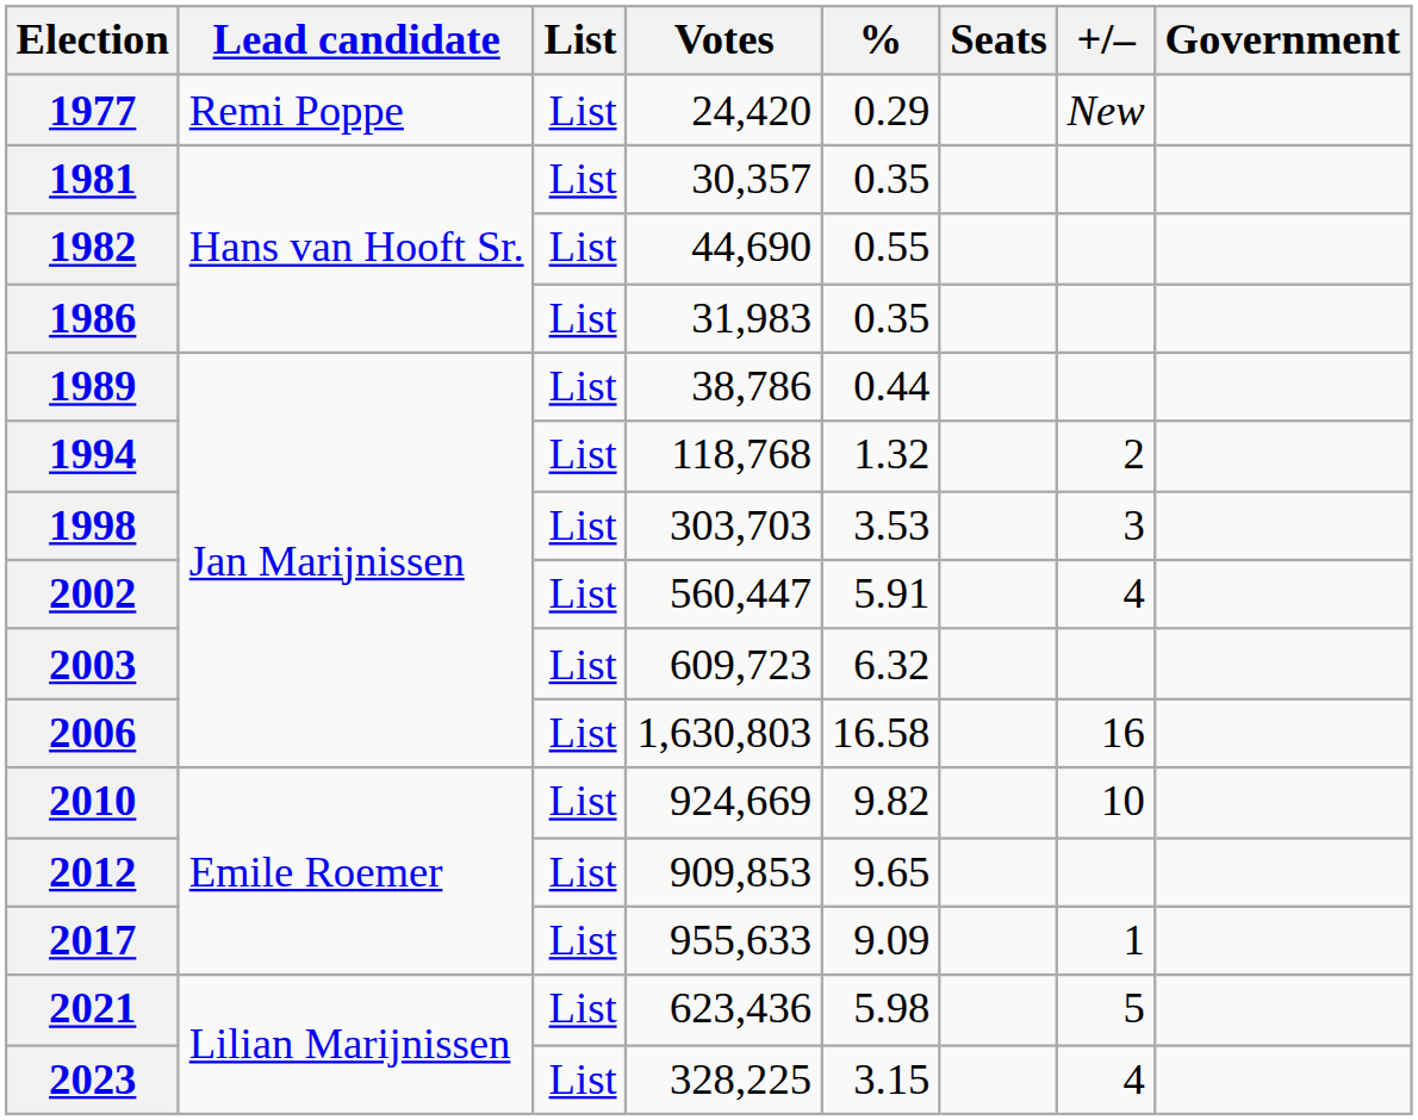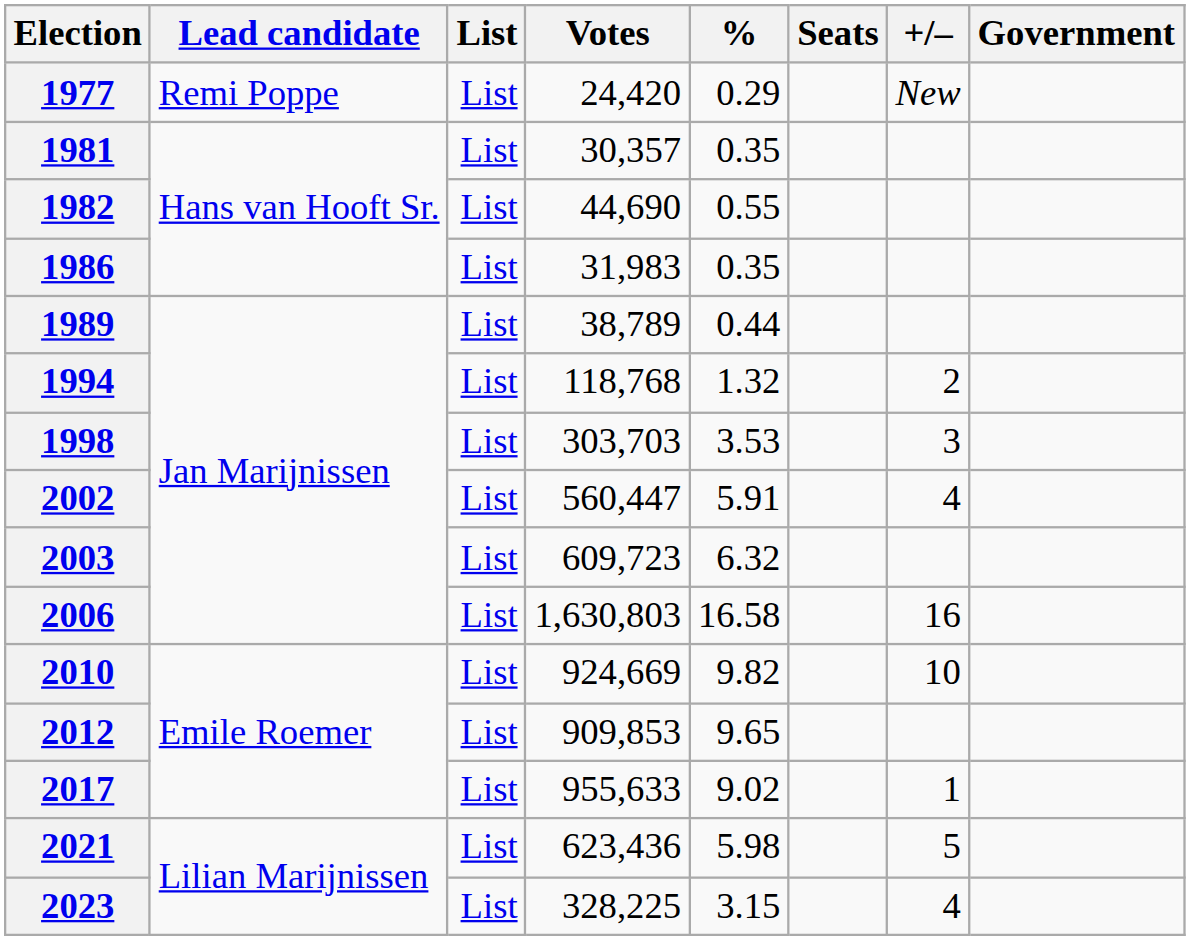 <table class="wikitable" style="text-align: right;">
 <tr>
 <th>Election</th>
 <th><a href='#'>Lead candidate</a></th>
 <th>List</th>
 <th>Votes</th>
 <th>%</th>
 <th>Seats</th>
 <th>+/–</th>
 <th>Government</th>
 </tr>
 <tr>
 <th><a href='#'>1977</a></th>
 <td align="left"><a href='#'>Remi Poppe</a></td>
 <td><a href='#'>List</a></td>
 <td>24,420</td>
 <td>0.29</td>
 <td></td>
 <td><em>New</em></td>
 <td></td>
 </tr>
 <tr>
 <th><a href='#'>1981</a></th>
 <td rowspan=3 align="left"><a href='#'>Hans van Hooft Sr.</a></td>
 <td><a href='#'>List</a></td>
 <td>30,357</td>
 <td>0.35</td>
 <td></td>
 <td></td>
 <td></td>
 </tr>
 <tr>
 <th><a href='#'>1982</a></th>
 <td><a href='#'>List</a></td>
 <td>44,690</td>
 <td>0.55</td>
 <td></td>
 <td></td>
 <td></td>
 </tr>
 <tr>
 <th><a href='#'>1986</a></th>
 <td><a href='#'>List</a></td>
 <td>31,983</td>
 <td>0.35</td>
 <td></td>
 <td></td>
 <td></td>
 </tr>
 <tr>
 <th><a href='#'>1989</a></th>
 <td rowspan="6" align="left"><a href='#'>Jan Marijnissen</a></td>
 <td><a href='#'>List</a></td>
-<td>38,786</td>
+<td>38,789</td>
 <td>0.44</td>
 <td></td>
 <td></td>
 <td></td>
 </tr>
 <tr>
 <th><a href='#'>1994</a></th>
 <td><a href='#'>List</a></td>
 <td>118,768</td>
 <td>1.32</td>
 <td></td>
 <td> 2</td>
 <td></td>
 </tr>
 <tr>
 <th><a href='#'>1998</a></th>
 <td><a href='#'>List</a></td>
 <td>303,703</td>
 <td>3.53</td>
 <td></td>
 <td> 3</td>
 <td></td>
 </tr>
 <tr>
 <th><a href='#'>2002</a></th>
 <td><a href='#'>List</a></td>
 <td>560,447</td>
 <td>5.91</td>
 <td></td>
 <td> 4</td>
 <td></td>
 </tr>
 <tr>
 <th><a href='#'>2003</a></th>
 <td><a href='#'>List</a></td>
 <td>609,723</td>
 <td>6.32</td>
 <td></td>
 <td></td>
 <td></td>
 </tr>
 <tr>
 <th><a href='#'>2006</a></th>
 <td><a href='#'>List</a></td>
 <td>1,630,803</td>
 <td>16.58</td>
 <td></td>
 <td class="nowrap"> 16</td>
 <td></td>
 </tr>
 <tr>
 <th><a href='#'>2010</a></th>
 <td rowspan="3" align="left"><a href='#'>Emile Roemer</a></td>
 <td><a href='#'>List</a></td>
 <td>924,669</td>
 <td>9.82</td>
 <td></td>
 <td> 10</td>
 <td></td>
 </tr>
 <tr>
 <th><a href='#'>2012</a></th>
 <td><a href='#'>List</a></td>
 <td>909,853</td>
 <td>9.65</td>
 <td></td>
 <td></td>
 <td></td>
 </tr>
 <tr>
 <th><a href='#'>2017</a></th>
 <td><a href='#'>List</a></td>
 <td>955,633</td>
-<td>9.09</td>
+<td>9.02</td>
 <td></td>
 <td> 1</td>
 <td></td>
 </tr>
 <tr>
 <th><a href='#'>2021</a></th>
 <td rowspan="2" align="left"><a href='#'>Lilian Marijnissen</a></td>
 <td><a href='#'>List</a></td>
 <td>623,436</td>
 <td>5.98</td>
 <td></td>
 <td> 5</td>
 <td></td>
 </tr>
 <tr>
 <th><a href='#'>2023</a></th>
 <td><a href='#'>List</a></td>
 <td>328,225</td>
 <td>3.15</td>
 <td></td>
 <td> 4</td>
 <td></td>
 </tr>
 </table>
